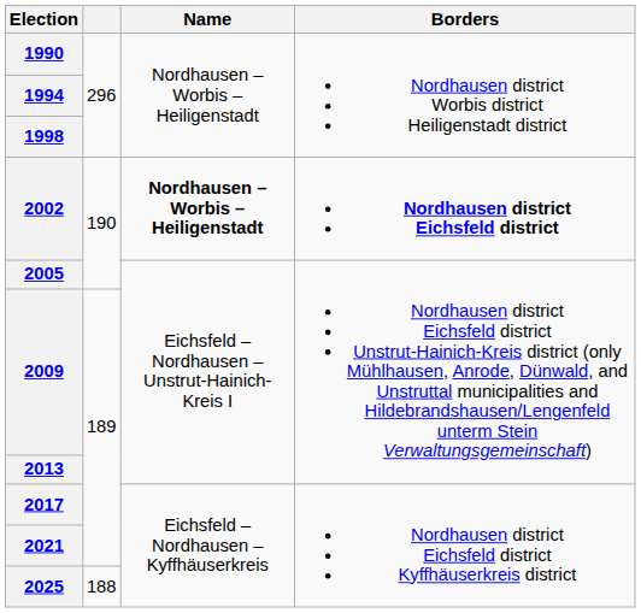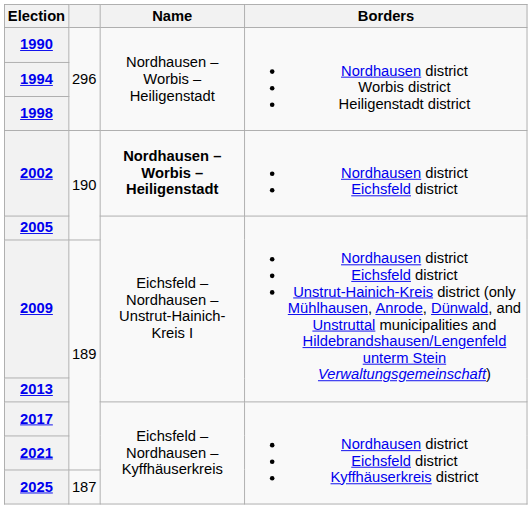 <table class=wikitable style="text-align:center">
 <tr>
 <th>Election</th>
 <th></th>
 <th width=150px>Name</th>
 <th width=300px>Borders</th>
 </tr>
 <tr>
 <th><a href='#'>1990</a></th>
 <td rowspan=3>296</td>
 <td rowspan=3>Nordhausen – Worbis – Heiligenstadt</td>
 <td rowspan=3><br><ul><li><a href='#'>Nordhausen</a> district</li><li>Worbis district</li><li>Heiligenstadt district</li></ul></td>
 </tr>
 <tr>
 <th><a href='#'>1994</a></th>
 </tr>
 <tr>
 <th><a href='#'>1998</a></th>
 </tr>
 <tr>
 <th><a href='#'>2002</a></th>
 <td rowspan=2>190</td>
 <td><strong>Nordhausen – Worbis – Heiligenstadt</strong></td>
-<td><strong><br><ul><li><a href='#'>Nordhausen</a> district</li><li><a href='#'>Eichsfeld</a> district</li></ul></strong></td>
+<td><br><ul><li><a href='#'>Nordhausen</a> district</li><li><a href='#'>Eichsfeld</a> district</li></ul></td>
 </tr>
 <tr>
 <th><a href='#'>2005</a></th>
 <td rowspan=3>Eichsfeld – Nordhausen – Unstrut-Hainich-Kreis I</td>
 <td rowspan=3><br><ul><li><a href='#'>Nordhausen</a> district</li><li><a href='#'>Eichsfeld</a> district</li><li><a href='#'>Unstrut-Hainich-Kreis</a> district (only <a href='#'>Mühlhausen</a>, <a href='#'>Anrode</a>, <a href='#'>Dünwald</a>, and <a href='#'>Unstruttal</a> municipalities and <a href='#'>Hildebrandshausen/Lengenfeld unterm Stein</a> <em><a href='#'>Verwaltungsgemeinschaft</a></em>)</li></ul></td>
 </tr>
 <tr>
 <th><a href='#'>2009</a></th>
 <td rowspan=4>189</td>
 </tr>
 <tr>
 <th><a href='#'>2013</a></th>
 </tr>
 <tr>
 <th><a href='#'>2017</a></th>
 <td rowspan=3>Eichsfeld – Nordhausen – Kyffhäuserkreis</td>
 <td rowspan=3><br><ul><li><a href='#'>Nordhausen</a> district</li><li><a href='#'>Eichsfeld</a> district</li><li><a href='#'>Kyffhäuserkreis</a> district</li></ul></td>
 </tr>
 <tr>
 <th><a href='#'>2021</a></th>
 </tr>
 <tr>
 <th><a href='#'>2025</a></th>
-<td>188</td>
+<td>187</td>
 </tr>
 </table>
